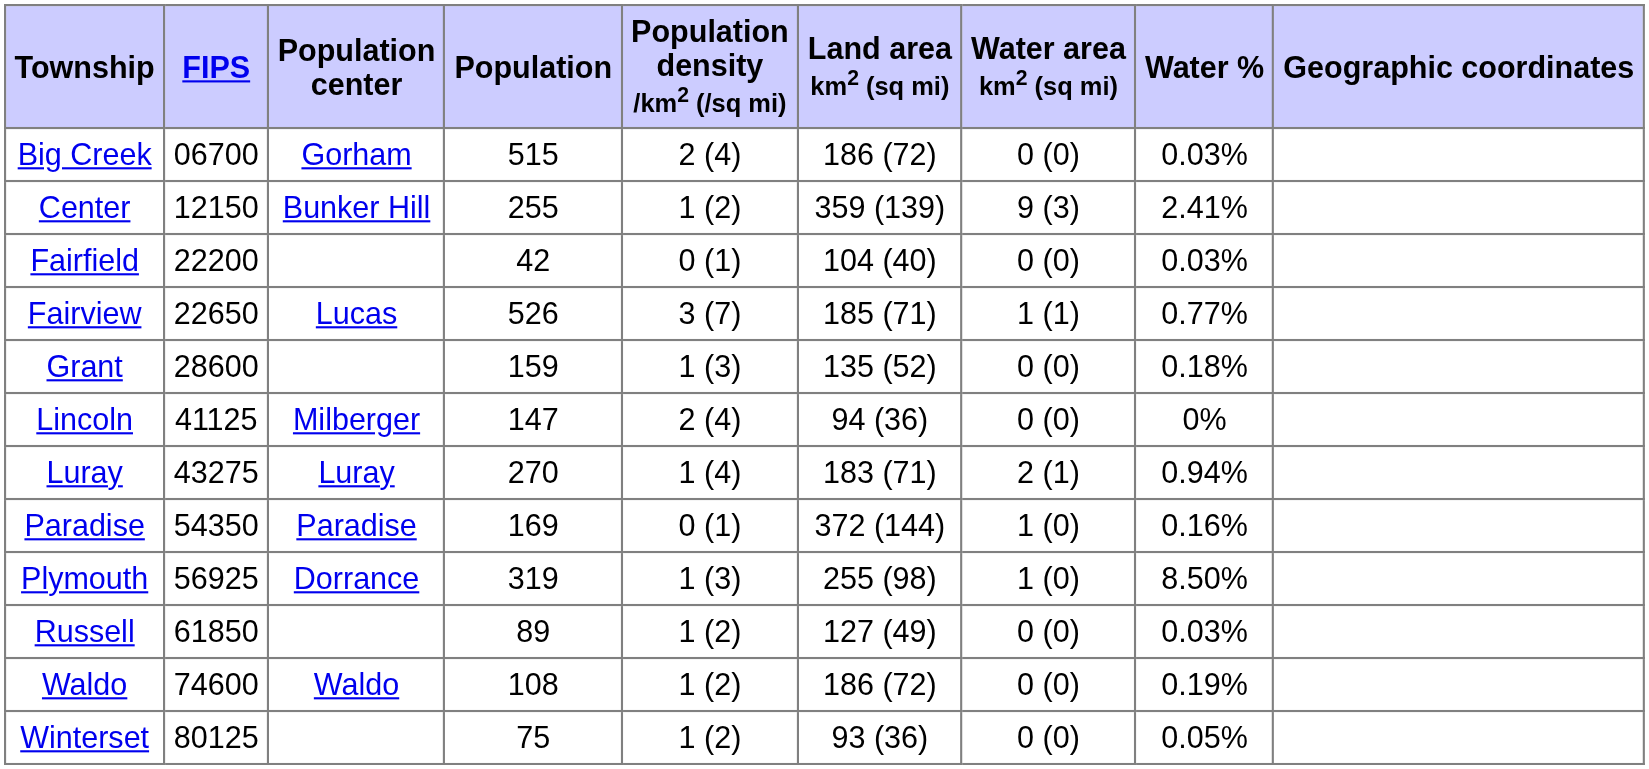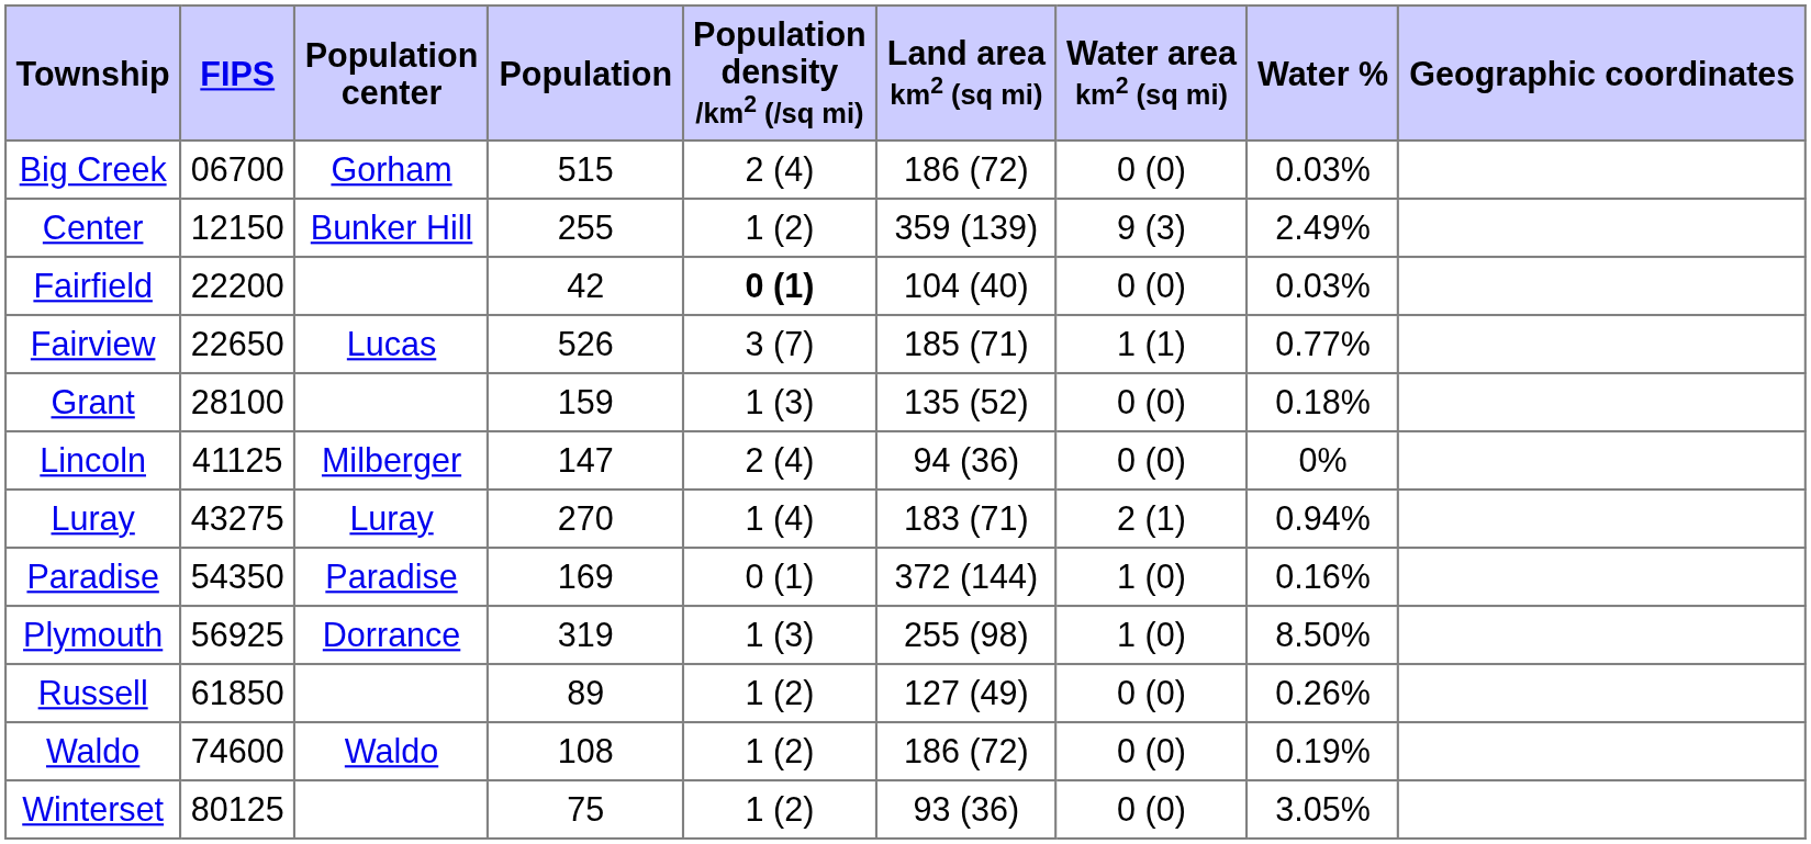 <table class="toccolours" border=1 cellspacing=0 cellpadding=4 style="text-align:center; border-collapse:collapse; font-size:90%;">
 <tr style="background:#ccccff">
 <th>Township</th>
 <th><a href='#'>FIPS</a></th>
 <th>Population<br>center</th>
 <th>Population</th>
 <th>Population<br>density<br><small>/km<sup>2</sup> (/sq mi)</small></th>
 <th>Land area<br><small>km<sup>2</sup> (sq mi)</small></th>
 <th>Water area<br><small>km<sup>2</sup> (sq mi)</small></th>
 <th>Water %</th>
 <th>Geographic coordinates</th>
 </tr>
 <tr>
 <td><a href='#'>Big Creek</a></td>
 <td>06700</td>
 <td><a href='#'>Gorham</a></td>
 <td>515</td>
 <td>2 (4)</td>
 <td>186 (72)</td>
 <td>0 (0)</td>
 <td>0.03%</td>
 <td></td>
 </tr>
 <tr>
 <td><a href='#'>Center</a></td>
 <td>12150</td>
 <td><a href='#'>Bunker Hill</a></td>
 <td>255</td>
 <td>1 (2)</td>
 <td>359 (139)</td>
 <td>9 (3)</td>
-<td>2.41%</td>
+<td>2.49%</td>
 <td></td>
 </tr>
 <tr>
 <td><a href='#'>Fairfield</a></td>
 <td>22200</td>
 <td></td>
 <td>42</td>
-<td>0 (1)</td>
+<td><strong>0 (1)</strong></td>
 <td>104 (40)</td>
 <td>0 (0)</td>
 <td>0.03%</td>
 <td></td>
 </tr>
 <tr>
 <td><a href='#'>Fairview</a></td>
 <td>22650</td>
 <td><a href='#'>Lucas</a></td>
 <td>526</td>
 <td>3 (7)</td>
 <td>185 (71)</td>
 <td>1 (1)</td>
 <td>0.77%</td>
 <td></td>
 </tr>
 <tr>
 <td><a href='#'>Grant</a></td>
-<td>28600</td>
+<td>28100</td>
 <td></td>
 <td>159</td>
 <td>1 (3)</td>
 <td>135 (52)</td>
 <td>0 (0)</td>
 <td>0.18%</td>
 <td></td>
 </tr>
 <tr>
 <td><a href='#'>Lincoln</a></td>
 <td>41125</td>
 <td><a href='#'>Milberger</a></td>
 <td>147</td>
 <td>2 (4)</td>
 <td>94 (36)</td>
 <td>0 (0)</td>
 <td>0%</td>
 <td></td>
 </tr>
 <tr>
 <td><a href='#'>Luray</a></td>
 <td>43275</td>
 <td><a href='#'>Luray</a></td>
 <td>270</td>
 <td>1 (4)</td>
 <td>183 (71)</td>
 <td>2 (1)</td>
 <td>0.94%</td>
 <td></td>
 </tr>
 <tr>
 <td><a href='#'>Paradise</a></td>
 <td>54350</td>
 <td><a href='#'>Paradise</a></td>
 <td>169</td>
 <td>0 (1)</td>
 <td>372 (144)</td>
 <td>1 (0)</td>
 <td>0.16%</td>
 <td></td>
 </tr>
 <tr>
 <td><a href='#'>Plymouth</a></td>
 <td>56925</td>
 <td><a href='#'>Dorrance</a></td>
 <td>319</td>
 <td>1 (3)</td>
 <td>255 (98)</td>
 <td>1 (0)</td>
 <td>8.50%</td>
 <td></td>
 </tr>
 <tr>
 <td><a href='#'>Russell</a></td>
 <td>61850</td>
 <td></td>
 <td>89</td>
 <td>1 (2)</td>
 <td>127 (49)</td>
 <td>0 (0)</td>
-<td>0.03%</td>
+<td>0.26%</td>
 <td></td>
 </tr>
 <tr>
 <td><a href='#'>Waldo</a></td>
 <td>74600</td>
 <td><a href='#'>Waldo</a></td>
 <td>108</td>
 <td>1 (2)</td>
 <td>186 (72)</td>
 <td>0 (0)</td>
 <td>0.19%</td>
 <td></td>
 </tr>
 <tr>
 <td><a href='#'>Winterset</a></td>
 <td>80125</td>
 <td></td>
 <td>75</td>
 <td>1 (2)</td>
 <td>93 (36)</td>
 <td>0 (0)</td>
-<td>0.05%</td>
+<td>3.05%</td>
 <td></td>
 </tr>
 </table>
